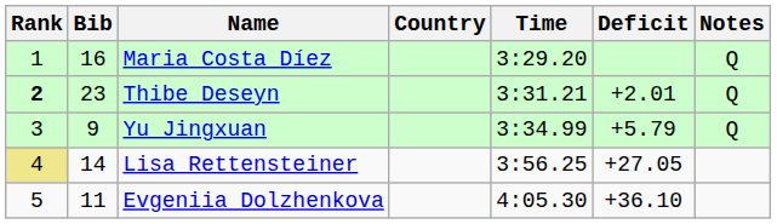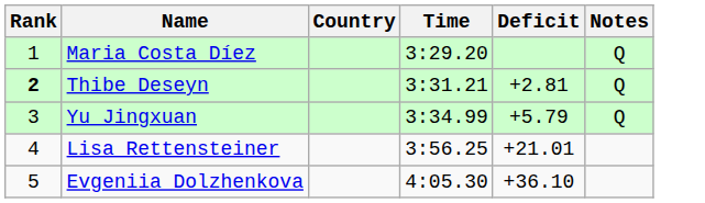 <table class="wikitable" style="text-align:center;">
 <tr>
 <th>Rank</th>
-<th>Bib</th>
 <th>Name</th>
 <th>Country</th>
 <th>Time</th>
 <th>Deficit</th>
 <th>Notes</th>
 </tr>
 <tr bgcolor=ccffcc>
 <td>1</td>
-<td>16</td>
 <td align=left><a href='#'>Maria Costa Díez</a></td>
 <td align=left></td>
 <td>3:29.20</td>
 <td></td>
 <td>Q</td>
 </tr>
 <tr bgcolor=ccffcc>
 <td><strong>2</strong></td>
-<td>23</td>
 <td align=left><a href='#'>Thibe Deseyn</a></td>
 <td align=left></td>
 <td>3:31.21</td>
-<td>+2.01</td>
+<td>+2.81</td>
 <td>Q</td>
 </tr>
 <tr bgcolor=ccffcc>
 <td>3</td>
-<td>9</td>
 <td align=left><a href='#'>Yu Jingxuan</a></td>
 <td align=left></td>
 <td>3:34.99</td>
 <td>+5.79</td>
 <td>Q</td>
 </tr>
 <tr>
-<td style="background: khaki;">4</td>
-<td>14</td>
+<td>4</td>
 <td align=left><a href='#'>Lisa Rettensteiner</a></td>
 <td align=left></td>
 <td>3:56.25</td>
-<td>+27.05</td>
+<td>+21.01</td>
 <td></td>
 </tr>
 <tr>
 <td>5</td>
-<td>11</td>
 <td align=left><a href='#'>Evgeniia Dolzhenkova</a></td>
 <td align=left></td>
 <td>4:05.30</td>
 <td>+36.10</td>
 <td></td>
 </tr>
 </table>
